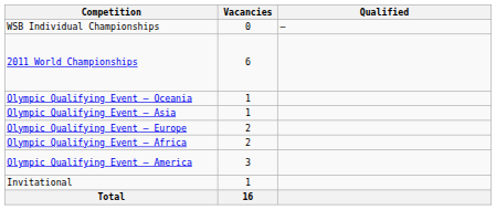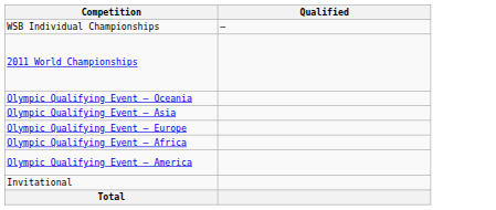 <table class = "wikitable">
 <tr>
 <th width=300>Competition</th>
-<th width=80>Vacancies</th>
 <th width=300>Qualified</th>
 </tr>
 <tr>
 <td>WSB Individual Championships</td>
-<td align="center">0</td>
 <td>—</td>
 </tr>
 <tr>
 <td><a href='#'>2011 World Championships</a></td>
-<td align="center">6</td>
 <td><br><br><br><br><br></td>
 </tr>
 <tr>
 <td><a href='#'>Olympic Qualifying Event – Oceania</a></td>
-<td align="center">1</td>
 <td></td>
 </tr>
 <tr>
 <td><a href='#'>Olympic Qualifying Event – Asia</a></td>
-<td align="center">1</td>
 <td></td>
 </tr>
 <tr>
 <td><a href='#'>Olympic Qualifying Event – Europe</a></td>
-<td align="center">2</td>
 <td><br></td>
 </tr>
 <tr>
 <td><a href='#'>Olympic Qualifying Event – Africa</a></td>
-<td align="center">2</td>
 <td><br></td>
 </tr>
 <tr>
 <td><a href='#'>Olympic Qualifying Event – America</a></td>
-<td align="center">3</td>
 <td><br><br></td>
 </tr>
 <tr>
 <td>Invitational</td>
-<td align="center">1</td>
 <td></td>
 </tr>
 <tr>
 <th>Total</th>
-<th>16</th>
 <th></th>
 </tr>
 </table>
